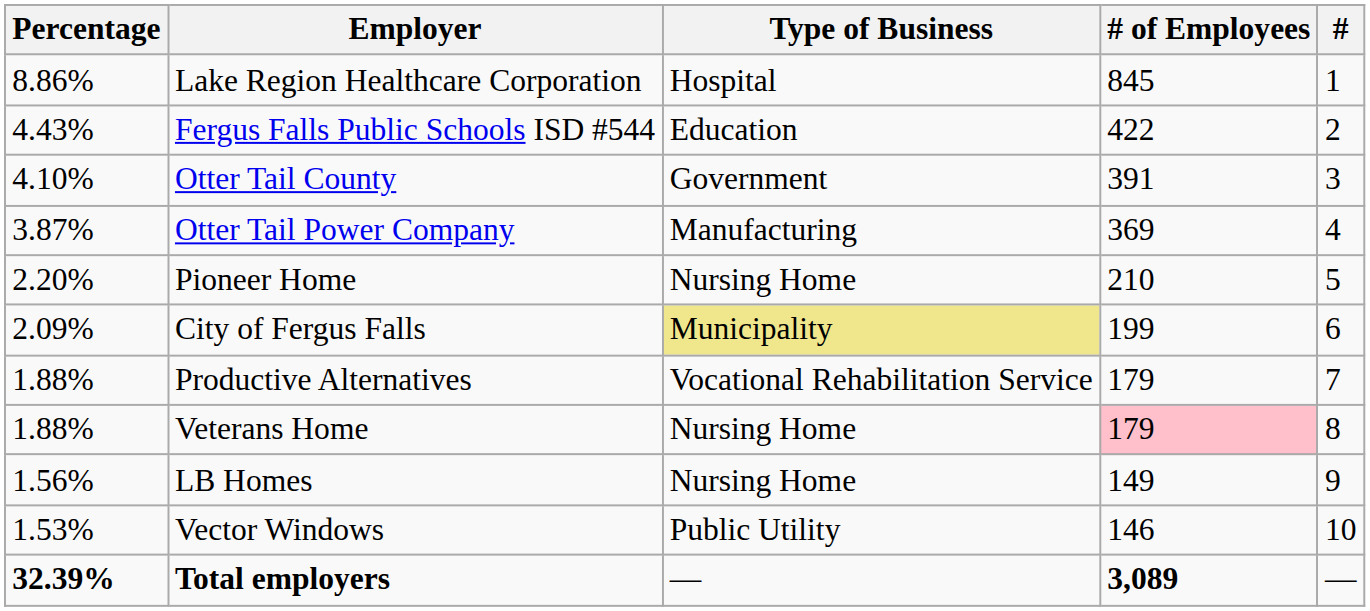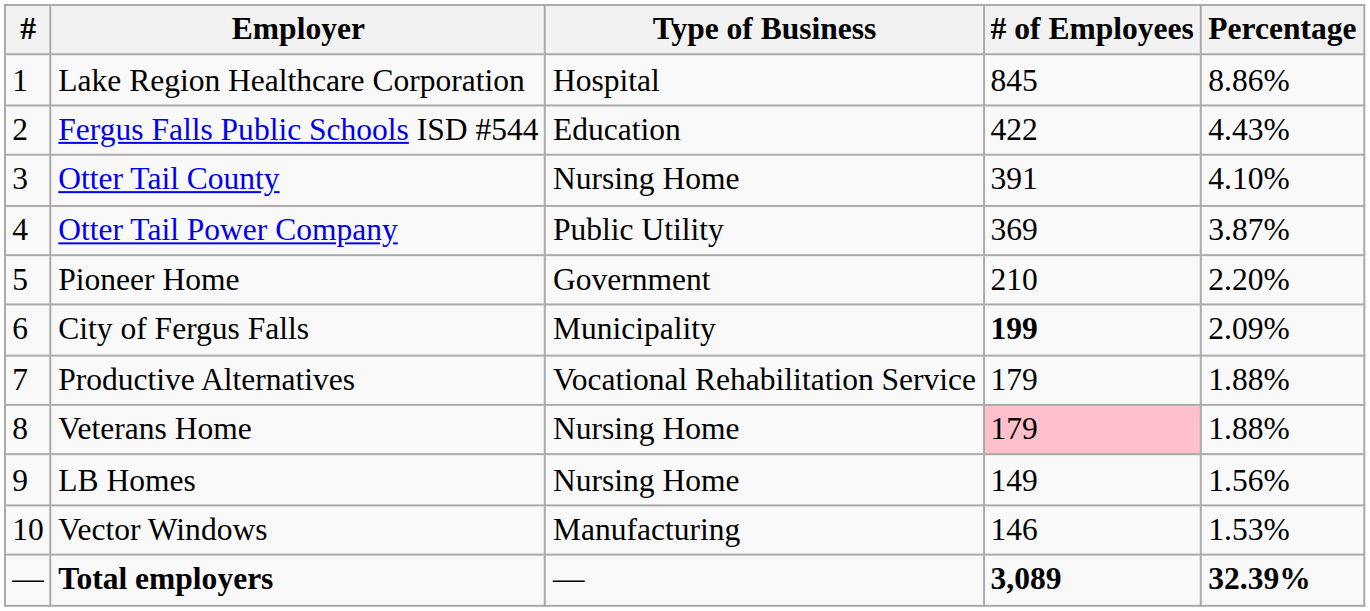 <table class="wikitable">
 <tr>
-<th>Percentage</th>
+<th>#</th>
 <th>Employer</th>
 <th>Type of Business</th>
 <th># of Employees</th>
-<th>#</th>
+<th>Percentage</th>
 </tr>
 <tr>
-<td>8.86%</td>
+<td>1</td>
 <td>Lake Region Healthcare Corporation</td>
 <td>Hospital</td>
 <td>845</td>
-<td>1</td>
+<td>8.86%</td>
 </tr>
 <tr>
-<td>4.43%</td>
+<td>2</td>
 <td><a href='#'>Fergus Falls Public Schools</a> ISD #544</td>
 <td>Education</td>
 <td>422</td>
-<td>2</td>
+<td>4.43%</td>
 </tr>
 <tr>
+<td>3</td>
+<td><a href='#'>Otter Tail County</a></td>
+<td>Nursing Home</td>
+<td>391</td>
 <td>4.10%</td>
-<td><a href='#'>Otter Tail County</a></td>
-<td>Government</td>
-<td>391</td>
-<td>3</td>
 </tr>
 <tr>
+<td>4</td>
+<td><a href='#'>Otter Tail Power Company</a></td>
+<td>Public Utility</td>
+<td>369</td>
 <td>3.87%</td>
-<td><a href='#'>Otter Tail Power Company</a></td>
-<td>Manufacturing</td>
-<td>369</td>
-<td>4</td>
 </tr>
 <tr>
+<td>5</td>
+<td>Pioneer Home</td>
+<td>Government</td>
+<td>210</td>
 <td>2.20%</td>
-<td>Pioneer Home</td>
-<td>Nursing Home</td>
-<td>210</td>
-<td>5</td>
 </tr>
 <tr>
+<td>6</td>
+<td>City of Fergus Falls</td>
+<td>Municipality</td>
+<td><strong>199</strong></td>
 <td>2.09%</td>
-<td>City of Fergus Falls</td>
-<td style="background: khaki;">Municipality</td>
-<td>199</td>
-<td>6</td>
 </tr>
 <tr>
-<td>1.88%</td>
+<td>7</td>
 <td>Productive Alternatives</td>
 <td>Vocational Rehabilitation Service</td>
 <td>179</td>
-<td>7</td>
+<td>1.88%</td>
 </tr>
 <tr>
-<td>1.88%</td>
+<td>8</td>
 <td>Veterans Home</td>
 <td>Nursing Home</td>
 <td style="background: pink;">179</td>
-<td>8</td>
+<td>1.88%</td>
 </tr>
 <tr>
-<td>1.56%</td>
+<td>9</td>
 <td>LB Homes</td>
 <td>Nursing Home</td>
 <td>149</td>
-<td>9</td>
+<td>1.56%</td>
 </tr>
 <tr>
+<td>10</td>
+<td>Vector Windows</td>
+<td>Manufacturing</td>
+<td>146</td>
 <td>1.53%</td>
-<td>Vector Windows</td>
-<td>Public Utility</td>
-<td>146</td>
-<td>10</td>
 </tr>
 <tr>
-<td><strong>32.39%</strong></td>
+<td>—</td>
 <td><strong>Total employers</strong></td>
 <td>—</td>
 <td><strong>3,089</strong></td>
-<td>—</td>
+<td><strong>32.39%</strong></td>
 </tr>
 </table>
